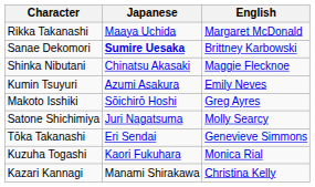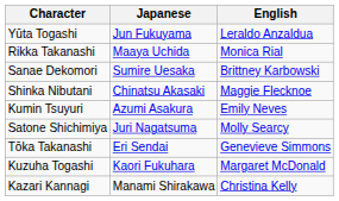 <table class="wikitable">
 <tr>
 <th>Character</th>
 <th>Japanese</th>
 <th>English</th>
 </tr>
 <tr>
+<td>Yūta Togashi</td>
+<td><a href='#'>Jun Fukuyama</a></td>
+<td><a href='#'>Leraldo Anzaldua</a></td>
+</tr>
+<tr>
 <td>Rikka Takanashi</td>
 <td><a href='#'>Maaya Uchida</a></td>
-<td><a href='#'>Margaret McDonald</a></td>
+<td><a href='#'>Monica Rial</a></td>
 </tr>
 <tr>
 <td>Sanae Dekomori</td>
-<td><strong><a href='#'>Sumire Uesaka</a></strong></td>
+<td><a href='#'>Sumire Uesaka</a></td>
 <td><a href='#'>Brittney Karbowski</a></td>
 </tr>
 <tr>
 <td>Shinka Nibutani</td>
 <td><a href='#'>Chinatsu Akasaki</a></td>
 <td><a href='#'>Maggie Flecknoe</a></td>
 </tr>
 <tr>
 <td>Kumin Tsuyuri</td>
 <td><a href='#'>Azumi Asakura</a></td>
 <td><a href='#'>Emily Neves</a></td>
-</tr>
-<tr>
-<td>Makoto Isshiki</td>
-<td><a href='#'>Sōichirō Hoshi</a></td>
-<td><a href='#'>Greg Ayres</a></td>
 </tr>
 <tr>
 <td>Satone Shichimiya</td>
 <td><a href='#'>Juri Nagatsuma</a></td>
 <td><a href='#'>Molly Searcy</a></td>
 </tr>
 <tr>
 <td>Tōka Takanashi</td>
 <td><a href='#'>Eri Sendai</a></td>
 <td><a href='#'>Genevieve Simmons</a></td>
 </tr>
 <tr>
 <td>Kuzuha Togashi</td>
 <td><a href='#'>Kaori Fukuhara</a></td>
-<td><a href='#'>Monica Rial</a></td>
+<td><a href='#'>Margaret McDonald</a></td>
 </tr>
 <tr>
 <td>Kazari Kannagi</td>
 <td>Manami Shirakawa</td>
 <td><a href='#'>Christina Kelly</a></td>
 </tr>
 </table>
